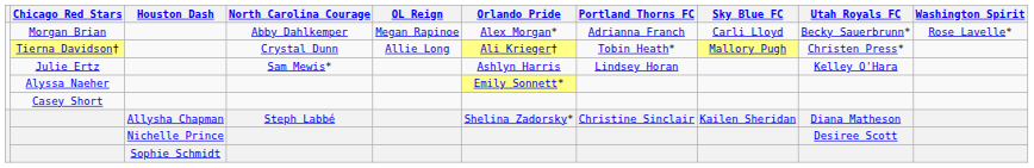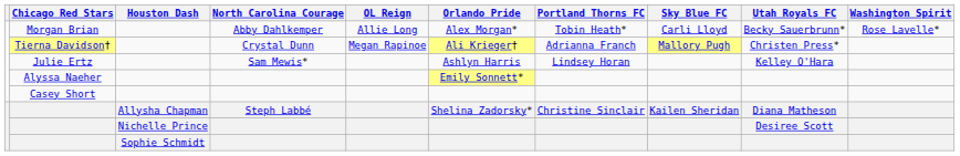 <table class="wikitable" style="text-align:center">
 <tr>
 <th></th>
 <th><a href='#'>Chicago Red Stars</a></th>
 <th><a href='#'>Houston Dash</a></th>
 <th><a href='#'>North Carolina Courage</a></th>
 <th><a href='#'>OL Reign</a></th>
 <th><a href='#'>Orlando Pride</a></th>
 <th><a href='#'>Portland Thorns FC</a></th>
 <th><a href='#'>Sky Blue FC</a></th>
 <th><a href='#'>Utah Royals FC</a></th>
 <th><a href='#'>Washington Spirit</a></th>
 </tr>
 <tr>
 <td rowspan=5></td>
 <td><a href='#'>Morgan Brian</a></td>
 <td></td>
 <td><a href='#'>Abby Dahlkemper</a></td>
-<td><a href='#'>Megan Rapinoe</a></td>
+<td><a href='#'>Allie Long</a></td>
 <td><a href='#'>Alex Morgan</a>*</td>
-<td><a href='#'>Adrianna Franch</a></td>
+<td><a href='#'>Tobin Heath</a>*</td>
 <td><a href='#'>Carli Lloyd</a></td>
 <td><a href='#'>Becky Sauerbrunn</a>*</td>
 <td><a href='#'>Rose Lavelle</a>*</td>
 </tr>
 <tr>
 <td bgcolor="ffff88"><a href='#'>Tierna Davidson</a>†</td>
 <td></td>
 <td><a href='#'>Crystal Dunn</a></td>
-<td><a href='#'>Allie Long</a></td>
+<td><a href='#'>Megan Rapinoe</a></td>
 <td bgcolor="ffff88"><a href='#'>Ali Krieger</a>†</td>
-<td><a href='#'>Tobin Heath</a>*</td>
+<td><a href='#'>Adrianna Franch</a></td>
 <td bgcolor="ffff88"><a href='#'>Mallory Pugh</a></td>
 <td><a href='#'>Christen Press</a>*</td>
 <td></td>
 </tr>
 <tr>
 <td><a href='#'>Julie Ertz</a></td>
 <td></td>
 <td><a href='#'>Sam Mewis</a>*</td>
 <td></td>
 <td><a href='#'>Ashlyn Harris</a></td>
 <td><a href='#'>Lindsey Horan</a></td>
 <td></td>
 <td><a href='#'>Kelley O'Hara</a></td>
 <td></td>
 </tr>
 <tr>
 <td><a href='#'>Alyssa Naeher</a></td>
 <td></td>
 <td></td>
 <td></td>
 <td bgcolor="ffff88"><a href='#'>Emily Sonnett</a>*</td>
 <td></td>
 <td></td>
 <td></td>
 <td></td>
 </tr>
 <tr>
 <td><a href='#'>Casey Short</a></td>
 <td></td>
 <td></td>
 <td></td>
 <td></td>
 <td></td>
 <td></td>
 <td></td>
 <td></td>
 </tr>
 <tr bgcolor="f2f2f2">
 <td rowspan=3></td>
 <td></td>
 <td><a href='#'>Allysha Chapman</a></td>
 <td><a href='#'>Steph Labbé</a></td>
 <td></td>
 <td><a href='#'>Shelina Zadorsky</a>*</td>
 <td><a href='#'>Christine Sinclair</a></td>
 <td><a href='#'>Kailen Sheridan</a></td>
 <td><a href='#'>Diana Matheson</a></td>
 <td></td>
 </tr>
 <tr bgcolor="f2f2f2">
 <td></td>
 <td><a href='#'>Nichelle Prince</a></td>
 <td></td>
 <td></td>
 <td></td>
 <td></td>
 <td></td>
 <td><a href='#'>Desiree Scott</a></td>
 <td></td>
 </tr>
 <tr bgcolor="f2f2f2">
 <td></td>
 <td><a href='#'>Sophie Schmidt</a></td>
 <td></td>
 <td></td>
 <td></td>
 <td></td>
 <td></td>
 <td></td>
 <td></td>
 </tr>
 </table>
